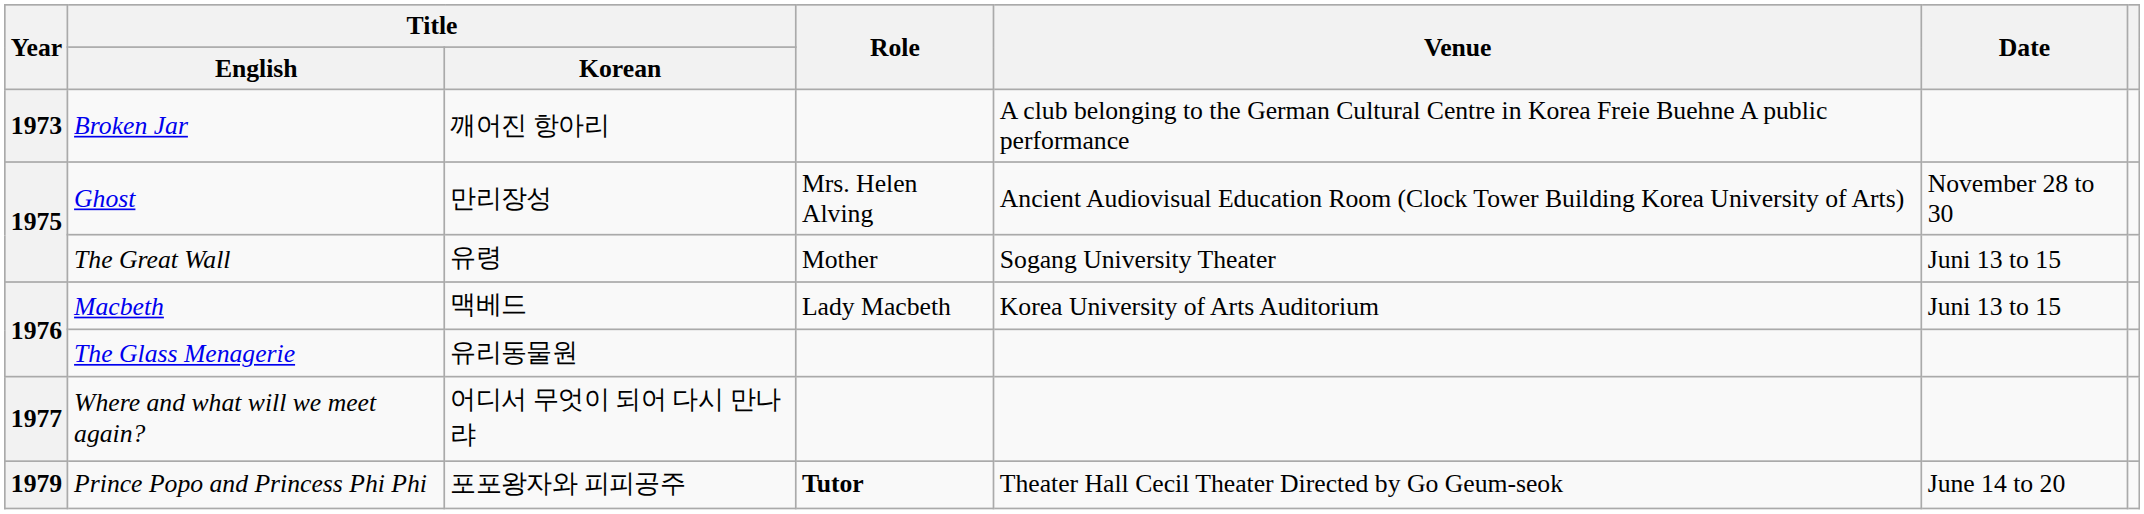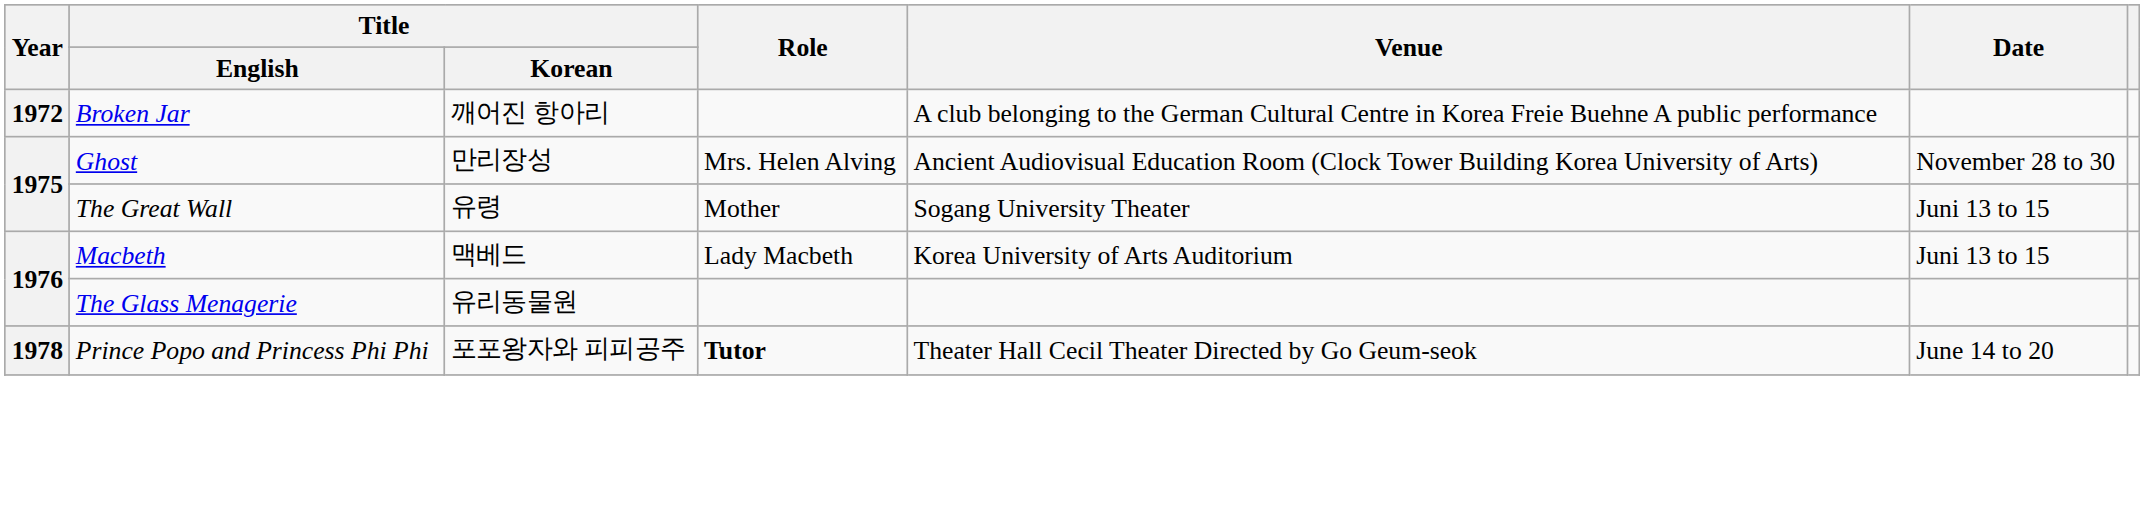 <table class="wikitable sortable plainrowheaders" style="text-align:left; font-size:95%; padding:0 auto; width:100%; margin:auto">
 <tr>
 <th rowspan="2" scope="col">Year</th>
 <th colspan="2" scope="col">Title</th>
 <th rowspan="2" scope="col">Role</th>
 <th rowspan="2" scope="col">Venue</th>
 <th rowspan="2" scope="col">Date</th>
 <th rowspan="2" scope="col" class="unsortable"></th>
 </tr>
 <tr>
 <th>English</th>
 <th>Korean</th>
 </tr>
 <tr>
-<th rowspan="1" scope="row">1973</th>
+<th rowspan="1" scope="row">1972</th>
 <td><em><a href='#'>Broken Jar</a></em></td>
 <td>깨어진 항아리</td>
 <td></td>
 <td>A club belonging to the German Cultural Centre in Korea Freie Buehne A public performance</td>
 <td></td>
 <td></td>
 </tr>
 <tr>
 <th rowspan="2" scope="row">1975</th>
 <td><em><a href='#'>Ghost</a></em></td>
 <td>만리장성</td>
 <td>Mrs. Helen Alving</td>
 <td>Ancient Audiovisual Education Room (Clock Tower Building Korea University of Arts)</td>
 <td>November 28 to 30</td>
 <td></td>
 </tr>
 <tr>
 <td><em>The Great Wall</em></td>
 <td>유령</td>
 <td>Mother</td>
 <td>Sogang University Theater</td>
 <td>Juni 13 to 15</td>
 <td></td>
 </tr>
 <tr>
 <th rowspan="2" scope="row">1976</th>
 <td><em><a href='#'>Macbeth</a></em></td>
 <td>맥베드</td>
 <td>Lady Macbeth</td>
 <td>Korea University of Arts Auditorium</td>
 <td>Juni 13 to 15</td>
 <td></td>
 </tr>
 <tr>
 <td><em><a href='#'>The Glass Menagerie</a></em></td>
 <td>유리동물원</td>
 <td></td>
 <td></td>
 <td></td>
 <td></td>
 </tr>
 <tr>
-<th rowspan="1" scope="row">1977</th>
-<td><em>Where and what will we meet again?</em></td>
-<td>어디서 무엇이 되어 다시 만나랴</td>
-<td></td>
-<td></td>
-<td></td>
-<td></td>
-</tr>
-<tr>
-<th rowspan="1" scope="row">1979</th>
+<th rowspan="1" scope="row">1978</th>
 <td><em>Prince Popo and Princess Phi Phi</em></td>
 <td>포포왕자와 피피공주</td>
 <td><strong>Tutor</strong></td>
 <td>Theater Hall Cecil Theater Directed by Go Geum-seok</td>
 <td>June 14 to 20</td>
 <td></td>
 </tr>
 </table>
